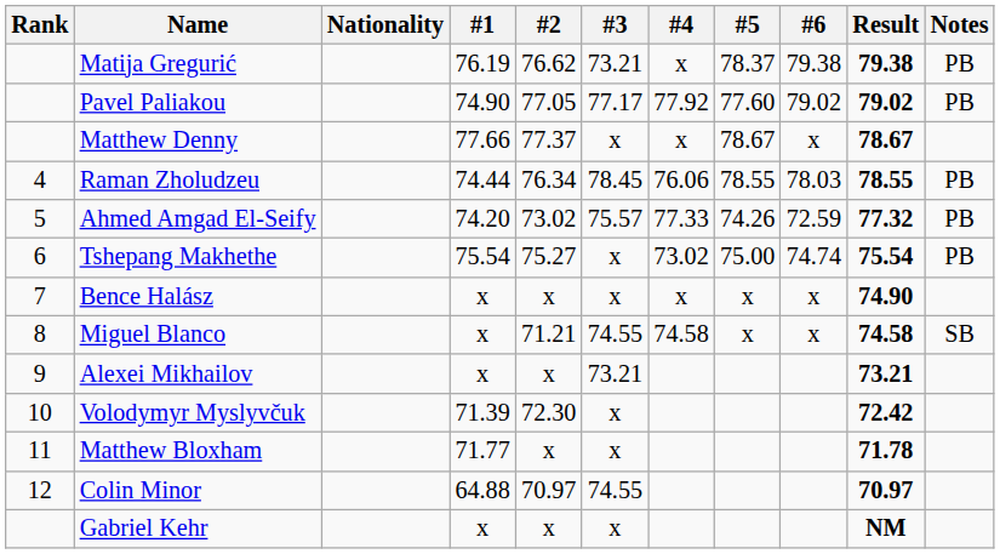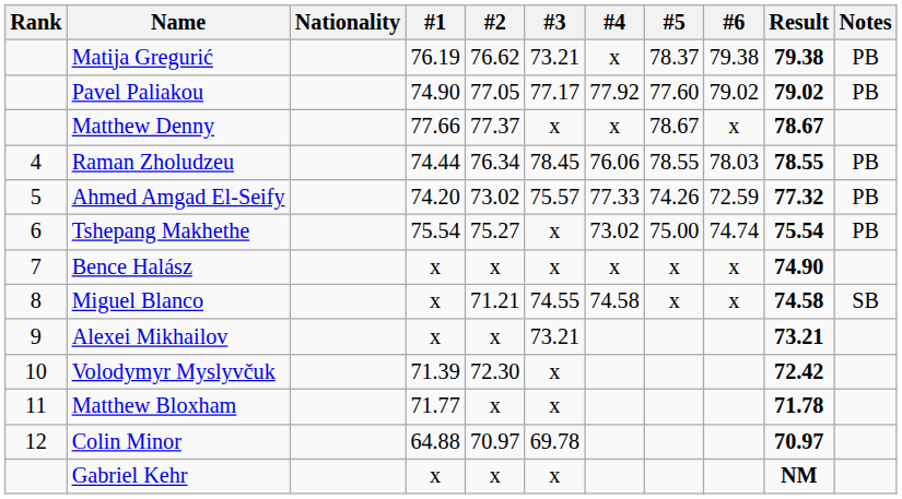 <table class="wikitable sortable" style="text-align:center">
 <tr>
 <th>Rank</th>
 <th>Name</th>
 <th>Nationality</th>
 <th>#1</th>
 <th>#2</th>
 <th>#3</th>
 <th>#4</th>
 <th>#5</th>
 <th>#6</th>
 <th>Result</th>
 <th>Notes</th>
 </tr>
 <tr>
 <td></td>
 <td align=left><a href='#'>Matija Gregurić</a></td>
 <td align=left></td>
 <td>76.19</td>
 <td>76.62</td>
 <td>73.21</td>
 <td>x</td>
 <td>78.37</td>
 <td>79.38</td>
 <td><strong>79.38</strong></td>
 <td>PB</td>
 </tr>
 <tr>
 <td></td>
 <td align=left><a href='#'>Pavel Paliakou</a></td>
 <td align=left></td>
 <td>74.90</td>
 <td>77.05</td>
 <td>77.17</td>
 <td>77.92</td>
 <td>77.60</td>
 <td>79.02</td>
 <td><strong>79.02</strong></td>
 <td>PB</td>
 </tr>
 <tr>
 <td></td>
 <td align=left><a href='#'>Matthew Denny</a></td>
 <td align=left></td>
 <td>77.66</td>
 <td>77.37</td>
 <td>x</td>
 <td>x</td>
 <td>78.67</td>
 <td>x</td>
 <td><strong>78.67</strong></td>
 <td></td>
 </tr>
 <tr>
 <td>4</td>
 <td align=left><a href='#'>Raman Zholudzeu</a></td>
 <td align=left></td>
 <td>74.44</td>
 <td>76.34</td>
 <td>78.45</td>
 <td>76.06</td>
 <td>78.55</td>
 <td>78.03</td>
 <td><strong>78.55</strong></td>
 <td>PB</td>
 </tr>
 <tr>
 <td>5</td>
 <td align=left><a href='#'>Ahmed Amgad El-Seify</a></td>
 <td align=left></td>
 <td>74.20</td>
 <td>73.02</td>
 <td>75.57</td>
 <td>77.33</td>
 <td>74.26</td>
 <td>72.59</td>
 <td><strong>77.32</strong></td>
 <td>PB</td>
 </tr>
 <tr>
 <td>6</td>
 <td align=left><a href='#'>Tshepang Makhethe</a></td>
 <td align=left></td>
 <td>75.54</td>
 <td>75.27</td>
 <td>x</td>
 <td>73.02</td>
 <td>75.00</td>
 <td>74.74</td>
 <td><strong>75.54</strong></td>
 <td>PB</td>
 </tr>
 <tr>
 <td>7</td>
 <td align=left><a href='#'>Bence Halász</a></td>
 <td align=left></td>
 <td>x</td>
 <td>x</td>
 <td>x</td>
 <td>x</td>
 <td>x</td>
 <td>x</td>
 <td><strong>74.90</strong></td>
 <td></td>
 </tr>
 <tr>
 <td>8</td>
 <td align=left><a href='#'>Miguel Blanco</a></td>
 <td align=left></td>
 <td>x</td>
 <td>71.21</td>
 <td>74.55</td>
 <td>74.58</td>
 <td>x</td>
 <td>x</td>
 <td><strong>74.58</strong></td>
 <td>SB</td>
 </tr>
 <tr>
 <td>9</td>
 <td align=left><a href='#'>Alexei Mikhailov</a></td>
 <td align=left></td>
 <td>x</td>
 <td>x</td>
 <td>73.21</td>
 <td></td>
 <td></td>
 <td></td>
 <td><strong>73.21</strong></td>
 <td></td>
 </tr>
 <tr>
 <td>10</td>
 <td align=left><a href='#'>Volodymyr Myslyvčuk</a></td>
 <td align=left></td>
 <td>71.39</td>
 <td>72.30</td>
 <td>x</td>
 <td></td>
 <td></td>
 <td></td>
 <td><strong>72.42</strong></td>
 <td></td>
 </tr>
 <tr>
 <td>11</td>
 <td align=left><a href='#'>Matthew Bloxham</a></td>
 <td align=left></td>
 <td>71.77</td>
 <td>x</td>
 <td>x</td>
 <td></td>
 <td></td>
 <td></td>
 <td><strong>71.78</strong></td>
 <td></td>
 </tr>
 <tr>
 <td>12</td>
 <td align=left><a href='#'>Colin Minor</a></td>
 <td align=left></td>
 <td>64.88</td>
 <td>70.97</td>
-<td>74.55</td>
+<td>69.78</td>
 <td></td>
 <td></td>
 <td></td>
 <td><strong>70.97</strong></td>
 <td></td>
 </tr>
 <tr>
 <td></td>
 <td align=left><a href='#'>Gabriel Kehr</a></td>
 <td align=left></td>
 <td>x</td>
 <td>x</td>
 <td>x</td>
 <td></td>
 <td></td>
 <td></td>
 <td><strong>NM</strong></td>
 <td></td>
 </tr>
 </table>
